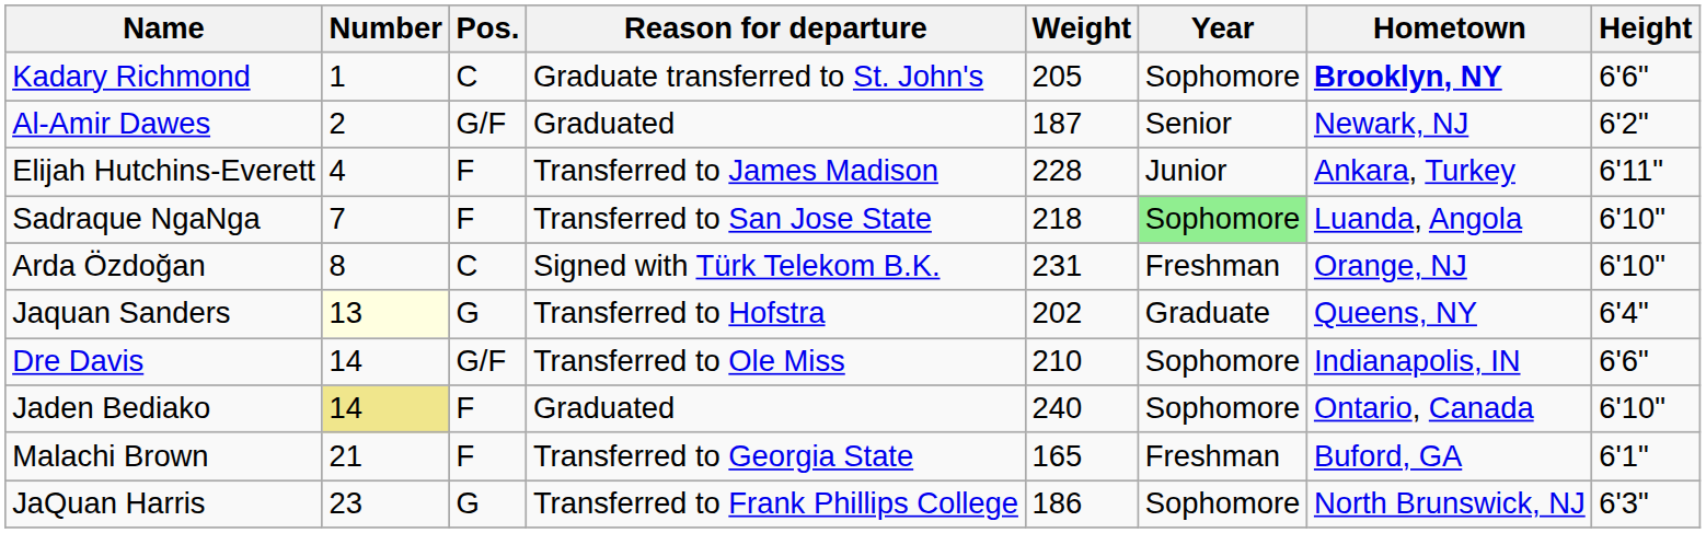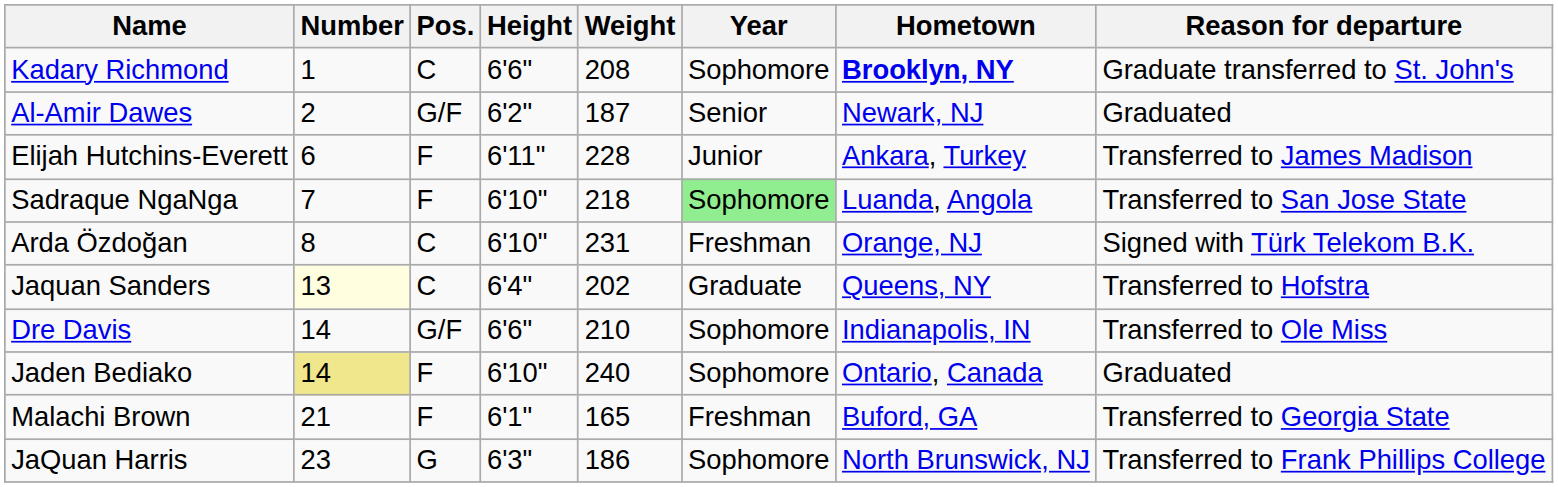 <table class="wikitable sortable" border="1">
 <tr>
 <th>Name</th>
 <th>Number</th>
 <th>Pos.</th>
-<th class="unsortable">Reason for departure</th>
+<th>Height</th>
 <th>Weight</th>
 <th>Year</th>
 <th>Hometown</th>
-<th>Height</th>
+<th class="unsortable">Reason for departure</th>
 </tr>
 <tr>
 <td><a href='#'>Kadary Richmond</a></td>
 <td>1</td>
 <td>C</td>
-<td>Graduate transferred to <a href='#'>St. John's</a></td>
-<td>205</td>
+<td>6'6"</td>
+<td>208</td>
 <td>Sophomore</td>
 <td><strong><a href='#'>Brooklyn, NY</a></strong></td>
-<td>6'6"</td>
+<td>Graduate transferred to <a href='#'>St. John's</a></td>
 </tr>
 <tr>
 <td><a href='#'>Al-Amir Dawes</a></td>
 <td>2</td>
 <td>G/F</td>
-<td>Graduated</td>
+<td>6'2"</td>
 <td>187</td>
 <td>Senior</td>
 <td><a href='#'>Newark, NJ</a></td>
-<td>6'2"</td>
+<td>Graduated</td>
 </tr>
 <tr>
 <td>Elijah Hutchins-Everett</td>
-<td>4</td>
+<td>6</td>
 <td>F</td>
-<td>Transferred to <a href='#'>James Madison</a></td>
+<td>6'11"</td>
 <td>228</td>
 <td>Junior</td>
 <td><a href='#'>Ankara</a>, <a href='#'>Turkey</a></td>
-<td>6'11"</td>
+<td>Transferred to <a href='#'>James Madison</a></td>
 </tr>
 <tr>
 <td>Sadraque NgaNga</td>
 <td>7</td>
 <td>F</td>
-<td>Transferred to <a href='#'>San Jose State</a></td>
+<td>6'10"</td>
 <td>218</td>
 <td style="background: lightgreen;">Sophomore</td>
 <td><a href='#'>Luanda</a>, <a href='#'>Angola</a></td>
-<td>6'10"</td>
+<td>Transferred to <a href='#'>San Jose State</a></td>
 </tr>
 <tr>
 <td>Arda Özdoğan</td>
 <td>8</td>
 <td>C</td>
-<td>Signed with <a href='#'>Türk Telekom B.K.</a></td>
+<td>6'10"</td>
 <td>231</td>
 <td>Freshman</td>
 <td><a href='#'>Orange, NJ</a></td>
-<td>6'10"</td>
+<td>Signed with <a href='#'>Türk Telekom B.K.</a></td>
 </tr>
 <tr>
 <td>Jaquan Sanders</td>
 <td style="background: lightyellow;">13</td>
-<td>G</td>
-<td>Transferred to <a href='#'>Hofstra</a></td>
+<td>C</td>
+<td>6'4"</td>
 <td>202</td>
 <td>Graduate</td>
 <td><a href='#'>Queens, NY</a></td>
-<td>6'4"</td>
+<td>Transferred to <a href='#'>Hofstra</a></td>
 </tr>
 <tr>
 <td><a href='#'>Dre Davis</a></td>
 <td>14</td>
 <td>G/F</td>
-<td>Transferred to <a href='#'>Ole Miss</a></td>
+<td>6'6"</td>
 <td>210</td>
 <td>Sophomore</td>
 <td><a href='#'>Indianapolis, IN</a></td>
-<td>6'6"</td>
+<td>Transferred to <a href='#'>Ole Miss</a></td>
 </tr>
 <tr>
 <td>Jaden Bediako</td>
 <td style="background: khaki;">14</td>
 <td>F</td>
-<td>Graduated</td>
+<td>6'10"</td>
 <td>240</td>
 <td>Sophomore</td>
 <td><a href='#'>Ontario</a>, <a href='#'>Canada</a></td>
-<td>6'10"</td>
+<td>Graduated</td>
 </tr>
 <tr>
 <td>Malachi Brown</td>
 <td>21</td>
 <td>F</td>
-<td>Transferred to <a href='#'>Georgia State</a></td>
+<td>6'1"</td>
 <td>165</td>
 <td>Freshman</td>
 <td><a href='#'>Buford, GA</a></td>
-<td>6'1"</td>
+<td>Transferred to <a href='#'>Georgia State</a></td>
 </tr>
 <tr>
 <td>JaQuan Harris</td>
 <td>23</td>
 <td>G</td>
-<td>Transferred to <a href='#'>Frank Phillips College</a></td>
+<td>6'3"</td>
 <td>186</td>
 <td>Sophomore</td>
 <td><a href='#'>North Brunswick, NJ</a></td>
-<td>6'3"</td>
+<td>Transferred to <a href='#'>Frank Phillips College</a></td>
 </tr>
 </table>
